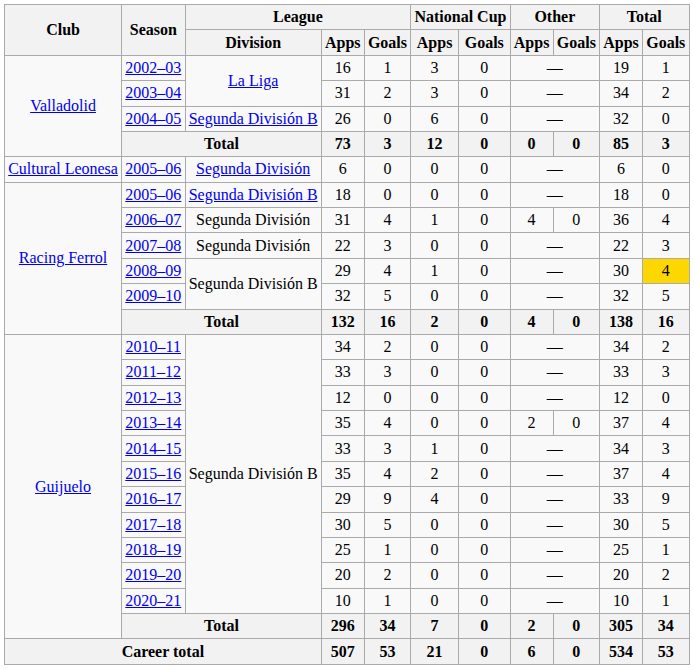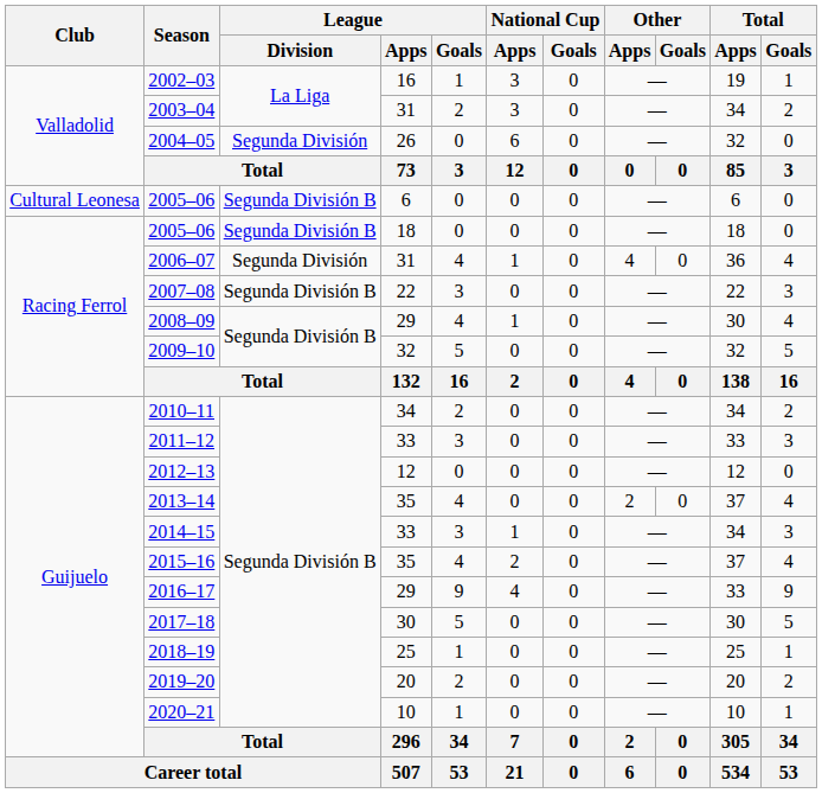 <table class="wikitable" style="text-align:center">
 <tr>
 <th rowspan="2">Club</th>
 <th rowspan="2">Season</th>
 <th colspan="3">League</th>
 <th colspan="2">National Cup</th>
 <th colspan="2">Other</th>
 <th colspan="2">Total</th>
 </tr>
 <tr>
 <th>Division</th>
 <th>Apps</th>
 <th>Goals</th>
 <th>Apps</th>
 <th>Goals</th>
 <th>Apps</th>
 <th>Goals</th>
 <th>Apps</th>
 <th>Goals</th>
 </tr>
 <tr>
 <td rowspan="4"><a href='#'>Valladolid</a></td>
 <td><a href='#'>2002–03</a></td>
 <td rowspan="2"><a href='#'>La Liga</a></td>
 <td>16</td>
 <td>1</td>
 <td>3</td>
 <td>0</td>
 <td colspan="2">—</td>
 <td>19</td>
 <td>1</td>
 </tr>
 <tr>
 <td><a href='#'>2003–04</a></td>
 <td>31</td>
 <td>2</td>
 <td>3</td>
 <td>0</td>
 <td colspan="2">—</td>
 <td>34</td>
 <td>2</td>
 </tr>
 <tr>
 <td><a href='#'>2004–05</a></td>
-<td><a href='#'>Segunda División B</a></td>
+<td><a href='#'>Segunda División</a></td>
 <td>26</td>
 <td>0</td>
 <td>6</td>
 <td>0</td>
 <td colspan="2">—</td>
 <td>32</td>
 <td>0</td>
 </tr>
 <tr>
 <th colspan="2">Total</th>
 <th>73</th>
 <th>3</th>
 <th>12</th>
 <th>0</th>
 <th>0</th>
 <th>0</th>
 <th>85</th>
 <th>3</th>
 </tr>
 <tr>
 <td><a href='#'>Cultural Leonesa</a></td>
 <td><a href='#'>2005–06</a></td>
-<td><a href='#'>Segunda División</a></td>
+<td><a href='#'>Segunda División B</a></td>
 <td>6</td>
 <td>0</td>
 <td>0</td>
 <td>0</td>
 <td colspan="2">—</td>
 <td>6</td>
 <td>0</td>
 </tr>
 <tr>
 <td rowspan="6"><a href='#'>Racing Ferrol</a></td>
 <td><a href='#'>2005–06</a></td>
 <td><a href='#'>Segunda División B</a></td>
 <td>18</td>
 <td>0</td>
 <td>0</td>
 <td>0</td>
 <td colspan="2">—</td>
 <td>18</td>
 <td>0</td>
 </tr>
 <tr>
 <td><a href='#'>2006–07</a></td>
 <td>Segunda División</td>
 <td>31</td>
 <td>4</td>
 <td>1</td>
 <td>0</td>
 <td>4</td>
 <td>0</td>
 <td>36</td>
 <td>4</td>
 </tr>
 <tr>
 <td><a href='#'>2007–08</a></td>
-<td>Segunda División</td>
+<td>Segunda División B</td>
 <td>22</td>
 <td>3</td>
 <td>0</td>
 <td>0</td>
 <td colspan="2">—</td>
 <td>22</td>
 <td>3</td>
 </tr>
 <tr>
 <td><a href='#'>2008–09</a></td>
 <td rowspan="2">Segunda División B</td>
 <td>29</td>
 <td>4</td>
 <td>1</td>
 <td>0</td>
 <td colspan="2">—</td>
 <td>30</td>
-<td style="background: gold;">4</td>
+<td>4</td>
 </tr>
 <tr>
 <td><a href='#'>2009–10</a></td>
 <td>32</td>
 <td>5</td>
 <td>0</td>
 <td>0</td>
 <td colspan="2">—</td>
 <td>32</td>
 <td>5</td>
 </tr>
 <tr>
 <th colspan="2">Total</th>
 <th>132</th>
 <th>16</th>
 <th>2</th>
 <th>0</th>
 <th>4</th>
 <th>0</th>
 <th>138</th>
 <th>16</th>
 </tr>
 <tr>
 <td rowspan="12"><a href='#'>Guijuelo</a></td>
 <td><a href='#'>2010–11</a></td>
 <td rowspan="11">Segunda División B</td>
 <td>34</td>
 <td>2</td>
 <td>0</td>
 <td>0</td>
 <td colspan="2">—</td>
 <td>34</td>
 <td>2</td>
 </tr>
 <tr>
 <td><a href='#'>2011–12</a></td>
 <td>33</td>
 <td>3</td>
 <td>0</td>
 <td>0</td>
 <td colspan="2">—</td>
 <td>33</td>
 <td>3</td>
 </tr>
 <tr>
 <td><a href='#'>2012–13</a></td>
 <td>12</td>
 <td>0</td>
 <td>0</td>
 <td>0</td>
 <td colspan="2">—</td>
 <td>12</td>
 <td>0</td>
 </tr>
 <tr>
 <td><a href='#'>2013–14</a></td>
 <td>35</td>
 <td>4</td>
 <td>0</td>
 <td>0</td>
 <td>2</td>
 <td>0</td>
 <td>37</td>
 <td>4</td>
 </tr>
 <tr>
 <td><a href='#'>2014–15</a></td>
 <td>33</td>
 <td>3</td>
 <td>1</td>
 <td>0</td>
 <td colspan="2">—</td>
 <td>34</td>
 <td>3</td>
 </tr>
 <tr>
 <td><a href='#'>2015–16</a></td>
 <td>35</td>
 <td>4</td>
 <td>2</td>
 <td>0</td>
 <td colspan="2">—</td>
 <td>37</td>
 <td>4</td>
 </tr>
 <tr>
 <td><a href='#'>2016–17</a></td>
 <td>29</td>
 <td>9</td>
 <td>4</td>
 <td>0</td>
 <td colspan="2">—</td>
 <td>33</td>
 <td>9</td>
 </tr>
 <tr>
 <td><a href='#'>2017–18</a></td>
 <td>30</td>
 <td>5</td>
 <td>0</td>
 <td>0</td>
 <td colspan="2">—</td>
 <td>30</td>
 <td>5</td>
 </tr>
 <tr>
 <td><a href='#'>2018–19</a></td>
 <td>25</td>
 <td>1</td>
 <td>0</td>
 <td>0</td>
 <td colspan="2">—</td>
 <td>25</td>
 <td>1</td>
 </tr>
 <tr>
 <td><a href='#'>2019–20</a></td>
 <td>20</td>
 <td>2</td>
 <td>0</td>
 <td>0</td>
 <td colspan="2">—</td>
 <td>20</td>
 <td>2</td>
 </tr>
 <tr>
 <td><a href='#'>2020–21</a></td>
 <td>10</td>
 <td>1</td>
 <td>0</td>
 <td>0</td>
 <td colspan="2">—</td>
 <td>10</td>
 <td>1</td>
 </tr>
 <tr>
 <th colspan="2">Total</th>
 <th>296</th>
 <th>34</th>
 <th>7</th>
 <th>0</th>
 <th>2</th>
 <th>0</th>
 <th>305</th>
 <th>34</th>
 </tr>
 <tr>
 <th colspan="3">Career total</th>
 <th>507</th>
 <th>53</th>
 <th>21</th>
 <th>0</th>
 <th>6</th>
 <th>0</th>
 <th>534</th>
 <th>53</th>
 </tr>
 </table>
